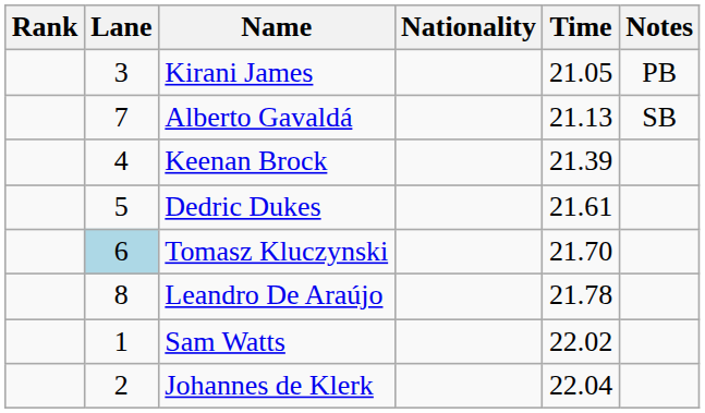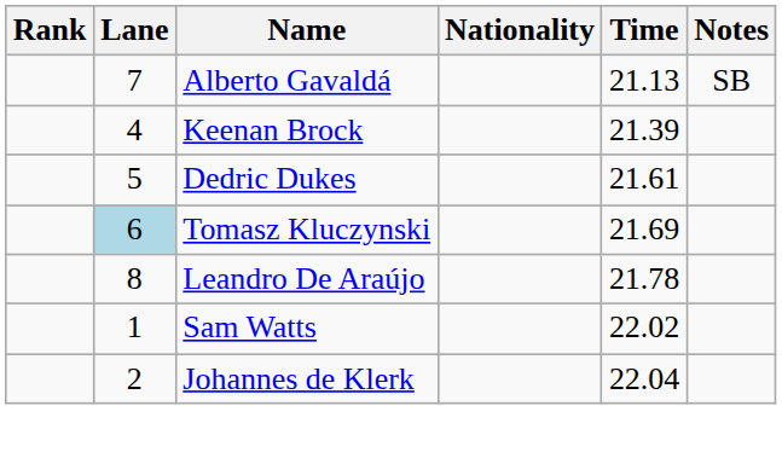 <table class="wikitable sortable" style="text-align:center">
 <tr>
 <th>Rank</th>
 <th>Lane</th>
 <th>Name</th>
 <th>Nationality</th>
 <th>Time</th>
 <th>Notes</th>
-</tr>
-<tr>
-<td align=center></td>
-<td align=center>3</td>
-<td align=left><a href='#'>Kirani James</a></td>
-<td align=left></td>
-<td>21.05</td>
-<td>PB</td>
 </tr>
 <tr>
 <td align=center></td>
 <td align=center>7</td>
 <td align=left><a href='#'>Alberto Gavaldá</a></td>
 <td align=left></td>
 <td>21.13</td>
 <td>SB</td>
 </tr>
 <tr>
 <td align=center></td>
 <td align=center>4</td>
 <td align=left><a href='#'>Keenan Brock</a></td>
 <td align=left></td>
 <td>21.39</td>
 <td></td>
 </tr>
 <tr>
 <td align=center></td>
 <td align=center>5</td>
 <td align=left><a href='#'>Dedric Dukes</a></td>
 <td align=left></td>
 <td>21.61</td>
 <td></td>
 </tr>
 <tr>
 <td align=center></td>
 <td align=center style="background: lightblue;">6</td>
 <td align=left><a href='#'>Tomasz Kluczynski</a></td>
 <td align=left></td>
-<td>21.70</td>
+<td>21.69</td>
 <td></td>
 </tr>
 <tr>
 <td align=center></td>
 <td align=center>8</td>
 <td align=left><a href='#'>Leandro De Araújo</a></td>
 <td align=left></td>
 <td>21.78</td>
 <td></td>
 </tr>
 <tr>
 <td align=center></td>
 <td align=center>1</td>
 <td align=left><a href='#'>Sam Watts</a></td>
 <td align=left></td>
 <td>22.02</td>
 <td></td>
 </tr>
 <tr>
 <td align=center></td>
 <td align=center>2</td>
 <td align=left><a href='#'>Johannes de Klerk</a></td>
 <td align=left></td>
 <td>22.04</td>
 <td></td>
 </tr>
 </table>
